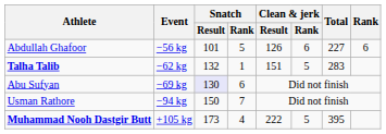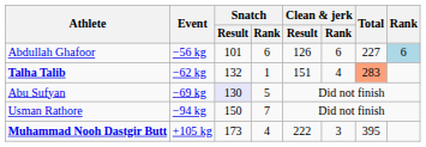 <table class="wikitable" style="font-size:90%">
 <tr>
 <th rowspan=2>Athlete</th>
 <th rowspan=2>Event</th>
 <th colspan="2">Snatch</th>
 <th colspan="2">Clean & jerk</th>
 <th rowspan="2">Total</th>
 <th rowspan="2">Rank</th>
 </tr>
 <tr style="font-size:95%">
 <th>Result</th>
 <th>Rank</th>
 <th>Result</th>
 <th>Rank</th>
 </tr>
 <tr align=center>
 <td align=left><a href='#'>Abdullah Ghafoor</a></td>
 <td align=left><a href='#'>−56 kg</a></td>
 <td>101</td>
-<td>5</td>
+<td>6</td>
 <td>126</td>
 <td>6</td>
 <td>227</td>
-<td>6</td>
+<td style="background: lightblue;">6</td>
 </tr>
 <tr align=center>
 <td align=left><strong><a href='#'>Talha Talib</a></strong></td>
 <td align=left><a href='#'>−62 kg</a></td>
 <td>132</td>
 <td>1</td>
 <td>151</td>
-<td>5</td>
-<td>283</td>
+<td>4</td>
+<td style="background: lightsalmon;">283</td>
 <td></td>
 </tr>
 <tr align=center>
 <td align=left><a href='#'>Abu Sufyan</a></td>
 <td align=left><a href='#'>−69 kg</a></td>
 <td style="background: lavender;">130</td>
-<td>6</td>
+<td>5</td>
 <td colspan=4>Did not finish</td>
 </tr>
 <tr align=center>
 <td align=left><a href='#'>Usman Rathore</a></td>
 <td align=left><a href='#'>−94 kg</a></td>
 <td>150</td>
 <td>7</td>
 <td colspan=4>Did not finish</td>
 </tr>
 <tr align=center>
 <td align=left><strong><a href='#'>Muhammad Nooh Dastgir Butt</a></strong></td>
 <td align=left><a href='#'>+105 kg</a></td>
 <td>173</td>
 <td>4</td>
 <td>222</td>
-<td>5</td>
+<td>3</td>
 <td>395</td>
 <td></td>
 </tr>
 </table>
